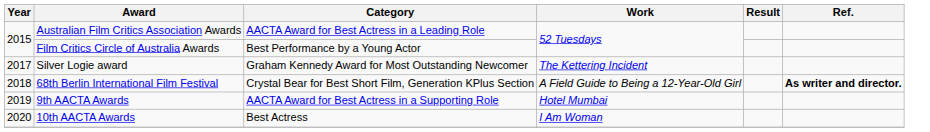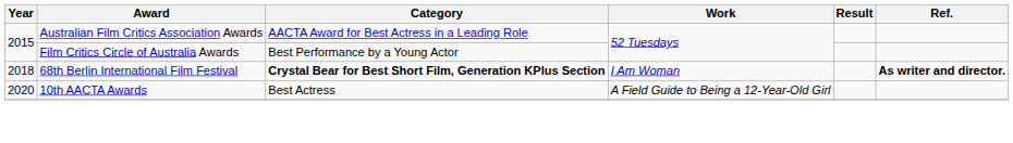 <table class="wikitable">
 <tr>
 <th>Year</th>
 <th>Award</th>
 <th>Category</th>
 <th>Work</th>
 <th>Result</th>
 <th>Ref.</th>
 </tr>
 <tr>
 <td rowspan=2>2015</td>
 <td><a href='#'>Australian Film Critics Association</a> Awards</td>
 <td><a href='#'>AACTA Award for Best Actress in a Leading Role</a></td>
 <td rowspan=2><em><a href='#'>52 Tuesdays</a></em></td>
 <td></td>
 <td></td>
 </tr>
 <tr>
 <td><a href='#'>Film Critics Circle of Australia</a> Awards</td>
 <td>Best Performance by a Young Actor</td>
 <td></td>
 <td></td>
 </tr>
 <tr>
-<td>2017</td>
-<td>Silver Logie award</td>
-<td>Graham Kennedy Award for Most Outstanding Newcomer</td>
-<td><em><a href='#'>The Kettering Incident</a></em></td>
-<td></td>
-<td></td>
-</tr>
-<tr>
 <td>2018</td>
 <td><a href='#'>68th Berlin International Film Festival</a></td>
-<td>Crystal Bear for Best Short Film, Generation KPlus Section</td>
-<td><em>A Field Guide to Being a 12-Year-Old Girl</em></td>
+<td><strong>Crystal Bear for Best Short Film, Generation KPlus Section</strong></td>
+<td><em><a href='#'>I Am Woman</a></em></td>
 <td></td>
 <td><strong>As writer and director.</strong></td>
-</tr>
-<tr>
-<td>2019</td>
-<td><a href='#'>9th AACTA Awards</a></td>
-<td><a href='#'>AACTA Award for Best Actress in a Supporting Role</a></td>
-<td><em><a href='#'>Hotel Mumbai</a></em></td>
-<td></td>
-<td></td>
 </tr>
 <tr>
 <td>2020</td>
 <td><a href='#'>10th AACTA Awards</a></td>
 <td>Best Actress</td>
-<td><em><a href='#'>I Am Woman</a></em></td>
+<td><em>A Field Guide to Being a 12-Year-Old Girl</em></td>
 <td></td>
 <td></td>
 </tr>
 <tr>
 </tr>
 </table>
